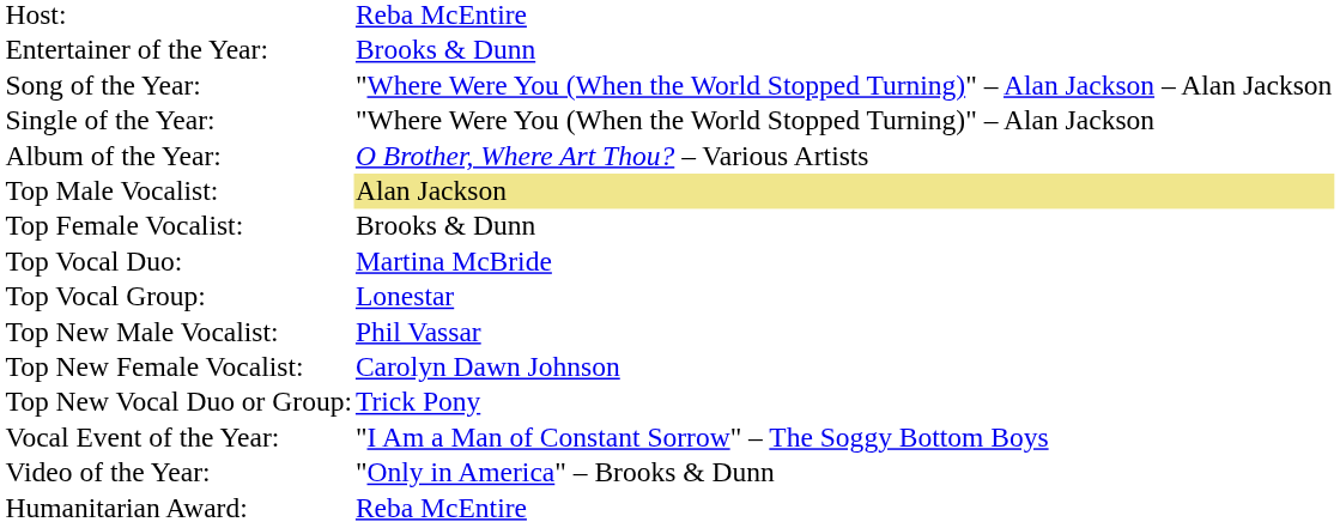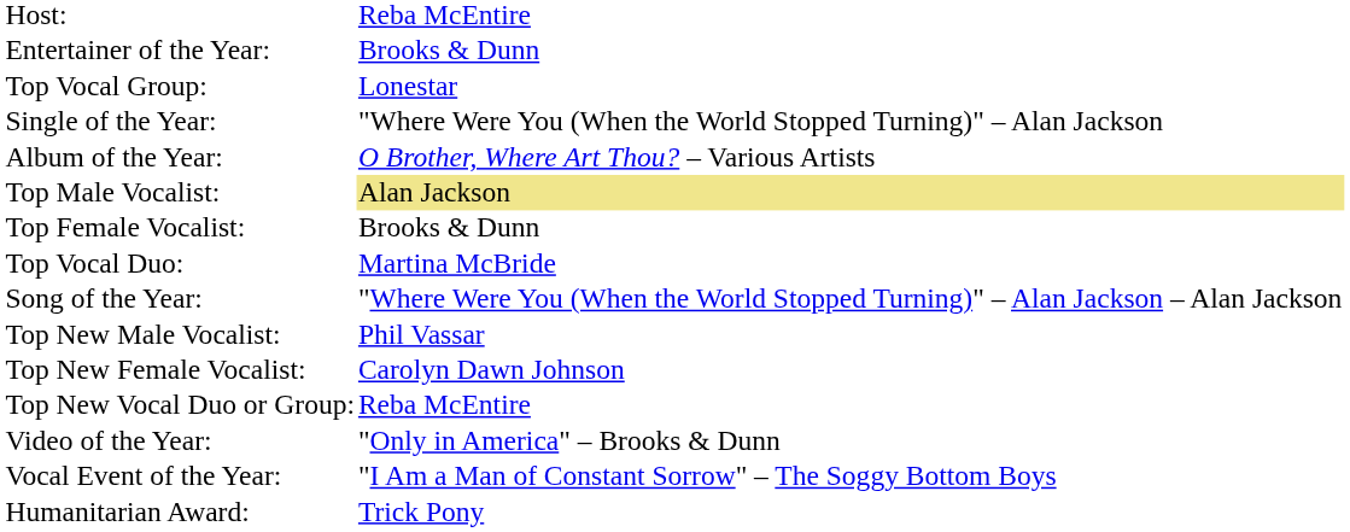 <table cellspacing="0" border="0" cellpadding="1">
 <tr>
 <td>Host:</td>
 <td><a href='#'>Reba McEntire</a></td>
 </tr>
 <tr>
 <td>Entertainer of the Year:</td>
 <td><a href='#'>Brooks & Dunn</a></td>
 </tr>
 <tr>
-<td>Song of the Year:</td>
-<td>"<a href='#'>Where Were You (When the World Stopped Turning)</a>" – <a href='#'>Alan Jackson</a> – Alan Jackson</td>
+<td>Top Vocal Group:</td>
+<td><a href='#'>Lonestar</a></td>
 </tr>
 <tr>
 <td>Single of the Year:</td>
 <td>"Where Were You (When the World Stopped Turning)" – Alan Jackson</td>
 </tr>
 <tr>
 <td>Album of the Year:</td>
 <td><em><a href='#'>O Brother, Where Art Thou?</a></em> – Various Artists</td>
 </tr>
 <tr>
 <td>Top Male Vocalist:</td>
 <td style="background: khaki;">Alan Jackson</td>
 </tr>
 <tr>
 <td>Top Female Vocalist:</td>
 <td>Brooks & Dunn</td>
 </tr>
 <tr>
 <td>Top Vocal Duo:</td>
 <td><a href='#'>Martina McBride</a></td>
 </tr>
 <tr>
-<td>Top Vocal Group:</td>
-<td><a href='#'>Lonestar</a></td>
+<td>Song of the Year:</td>
+<td>"<a href='#'>Where Were You (When the World Stopped Turning)</a>" – <a href='#'>Alan Jackson</a> – Alan Jackson</td>
 </tr>
 <tr>
 <td>Top New Male Vocalist:</td>
 <td><a href='#'>Phil Vassar</a></td>
 </tr>
 <tr>
 <td>Top New Female Vocalist:</td>
 <td><a href='#'>Carolyn Dawn Johnson</a></td>
 </tr>
 <tr>
 <td>Top New Vocal Duo or Group:</td>
-<td><a href='#'>Trick Pony</a></td>
+<td><a href='#'>Reba McEntire</a></td>
+</tr>
+<tr>
+<td>Video of the Year:</td>
+<td>"<a href='#'>Only in America</a>" – Brooks & Dunn</td>
 </tr>
 <tr>
 <td>Vocal Event of the Year:</td>
 <td>"<a href='#'>I Am a Man of Constant Sorrow</a>" – <a href='#'>The Soggy Bottom Boys</a></td>
 </tr>
 <tr>
-<td>Video of the Year:</td>
-<td>"<a href='#'>Only in America</a>" – Brooks & Dunn</td>
-</tr>
-<tr>
 <td>Humanitarian Award:</td>
-<td><a href='#'>Reba McEntire</a></td>
+<td><a href='#'>Trick Pony</a></td>
 </tr>
 </table>
